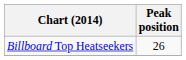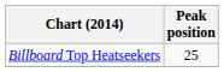 <table class="wikitable">
 <tr>
 <th align="right">Chart (2014)</th>
 <th align="center">Peak<br>position</th>
 </tr>
 <tr>
 <td align="left"><a href='#'><em>Billboard</em> Top Heatseekers</a></td>
-<td align="center">26</td>
+<td align="center">25</td>
 </tr>
 <tr>
 </tr>
 </table>
